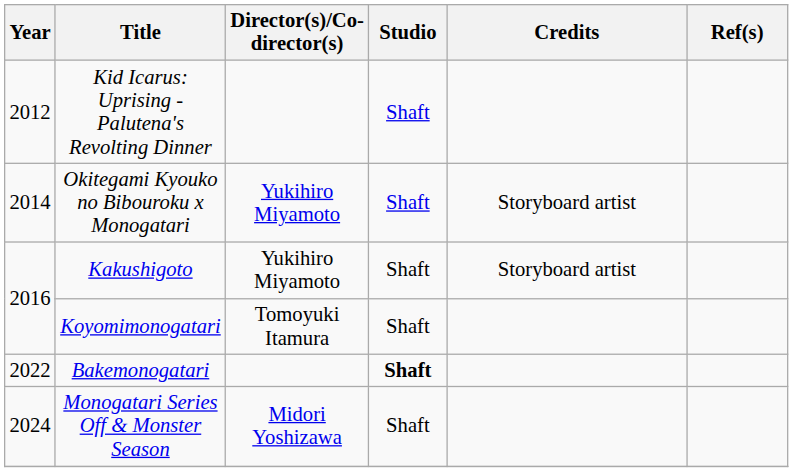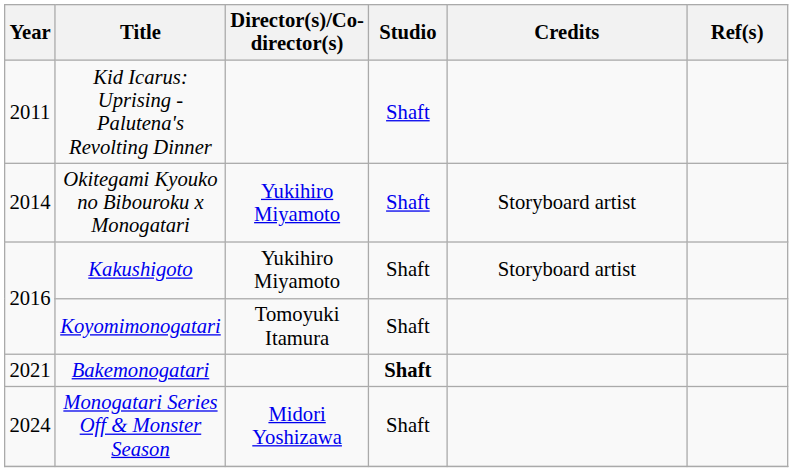 <table class="wikitable sortable" style="text-align:center; margin=auto; ">
 <tr>
 <th scope="col" width=5%>Year</th>
 <th scope="col" width=20%>Title</th>
 <th scope="col" width=15%>Director(s)/Co-director(s)</th>
 <th scope="col" width=10%>Studio</th>
 <th scope="col" class="unsortable">Credits</th>
 <th scope="col" class="unsortable">Ref(s)</th>
 </tr>
 <tr>
-<td>2012</td>
+<td>2011</td>
 <td><em>Kid Icarus: Uprising - Palutena's Revolting Dinner</em></td>
 <td></td>
 <td><a href='#'>Shaft</a></td>
 <td></td>
 <td></td>
 </tr>
 <tr>
 <td>2014</td>
 <td><em>Okitegami Kyouko no Bibouroku x Monogatari</em></td>
 <td><a href='#'>Yukihiro Miyamoto</a></td>
 <td><a href='#'>Shaft</a></td>
 <td>Storyboard artist</td>
 <td></td>
 </tr>
 <tr>
 <td rowspan="2">2016</td>
 <td><em><a href='#'>Kakushigoto</a></em></td>
 <td>Yukihiro Miyamoto</td>
 <td>Shaft</td>
 <td>Storyboard artist</td>
 <td></td>
 </tr>
 <tr>
 <td><em><a href='#'>Koyomimonogatari</a></em></td>
 <td>Tomoyuki Itamura</td>
 <td>Shaft</td>
 <td></td>
 <td></td>
 </tr>
 <tr>
-<td>2022</td>
+<td>2021</td>
 <td><em><a href='#'>Bakemonogatari</a></em></td>
 <td></td>
 <td><strong>Shaft</strong></td>
 <td></td>
 <td></td>
 </tr>
 <tr>
 <td>2024</td>
 <td><em><a href='#'>Monogatari Series Off & Monster Season</a></em></td>
 <td><a href='#'>Midori Yoshizawa</a></td>
 <td>Shaft</td>
 <td></td>
 <td></td>
 </tr>
 <tr>
 </tr>
 </table>
